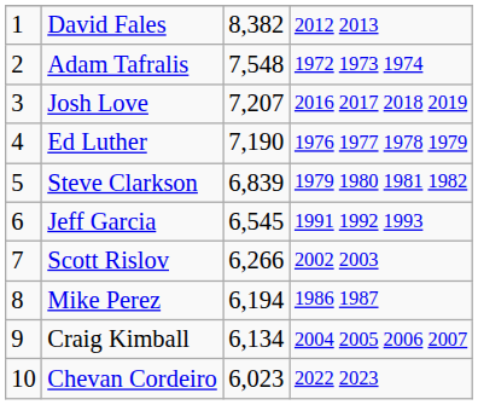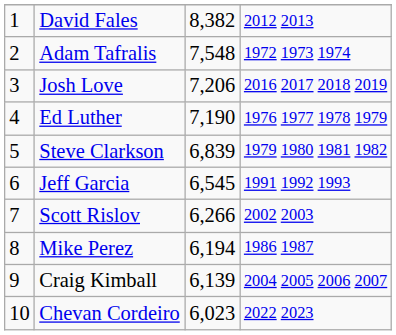 <table class="wikitable">
 <tr>
 </tr>
 <tr>
 <td>1</td>
 <td><a href='#'>David Fales</a></td>
 <td>8,382</td>
 <td style="font-size:80%;"><a href='#'>2012</a> <a href='#'>2013</a></td>
 </tr>
 <tr>
 <td>2</td>
 <td><a href='#'>Adam Tafralis</a></td>
 <td>7,548</td>
 <td style="font-size:80%;"><a href='#'>1972</a> <a href='#'>1973</a> <a href='#'>1974</a></td>
 </tr>
 <tr>
 <td>3</td>
 <td><a href='#'>Josh Love</a></td>
-<td>7,207</td>
+<td>7,206</td>
 <td style="font-size:80%;"><a href='#'>2016</a> <a href='#'>2017</a> <a href='#'>2018</a> <a href='#'>2019</a></td>
 </tr>
 <tr>
 <td>4</td>
 <td><a href='#'>Ed Luther</a></td>
 <td>7,190</td>
 <td style="font-size:80%;"><a href='#'>1976</a> <a href='#'>1977</a> <a href='#'>1978</a> <a href='#'>1979</a></td>
 </tr>
 <tr>
 <td>5</td>
 <td><a href='#'>Steve Clarkson</a></td>
 <td>6,839</td>
 <td style="font-size:80%;"><a href='#'>1979</a> <a href='#'>1980</a> <a href='#'>1981</a> <a href='#'>1982</a></td>
 </tr>
 <tr>
 <td>6</td>
 <td><a href='#'>Jeff Garcia</a></td>
 <td>6,545</td>
 <td style="font-size:80%;"><a href='#'>1991</a> <a href='#'>1992</a> <a href='#'>1993</a></td>
 </tr>
 <tr>
 <td>7</td>
 <td><a href='#'>Scott Rislov</a></td>
 <td>6,266</td>
 <td style="font-size:80%;"><a href='#'>2002</a> <a href='#'>2003</a></td>
 </tr>
 <tr>
 <td>8</td>
 <td><a href='#'>Mike Perez</a></td>
 <td>6,194</td>
 <td style="font-size:80%;"><a href='#'>1986</a> <a href='#'>1987</a></td>
 </tr>
 <tr>
 <td>9</td>
 <td>Craig Kimball</td>
-<td>6,134</td>
+<td>6,139</td>
 <td style="font-size:80%;"><a href='#'>2004</a> <a href='#'>2005</a> <a href='#'>2006</a> <a href='#'>2007</a></td>
 </tr>
 <tr>
 <td>10</td>
 <td><a href='#'>Chevan Cordeiro</a></td>
 <td>6,023</td>
 <td style="font-size:80%;"><a href='#'>2022</a> <a href='#'>2023</a></td>
 </tr>
 </table>
